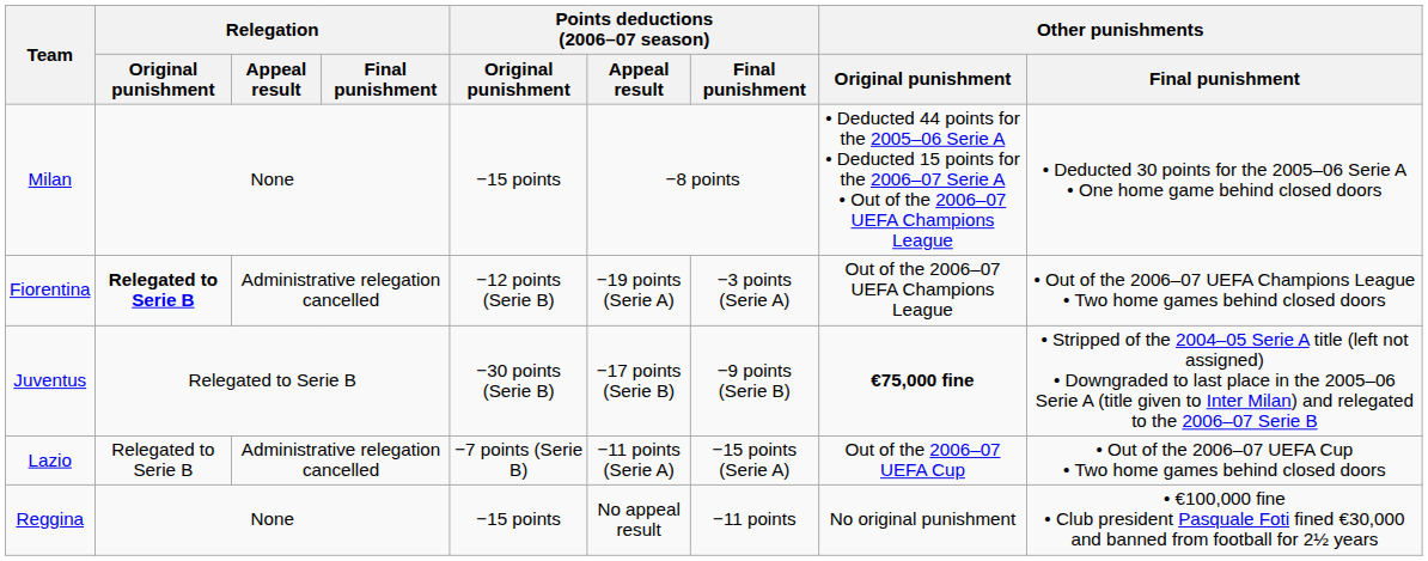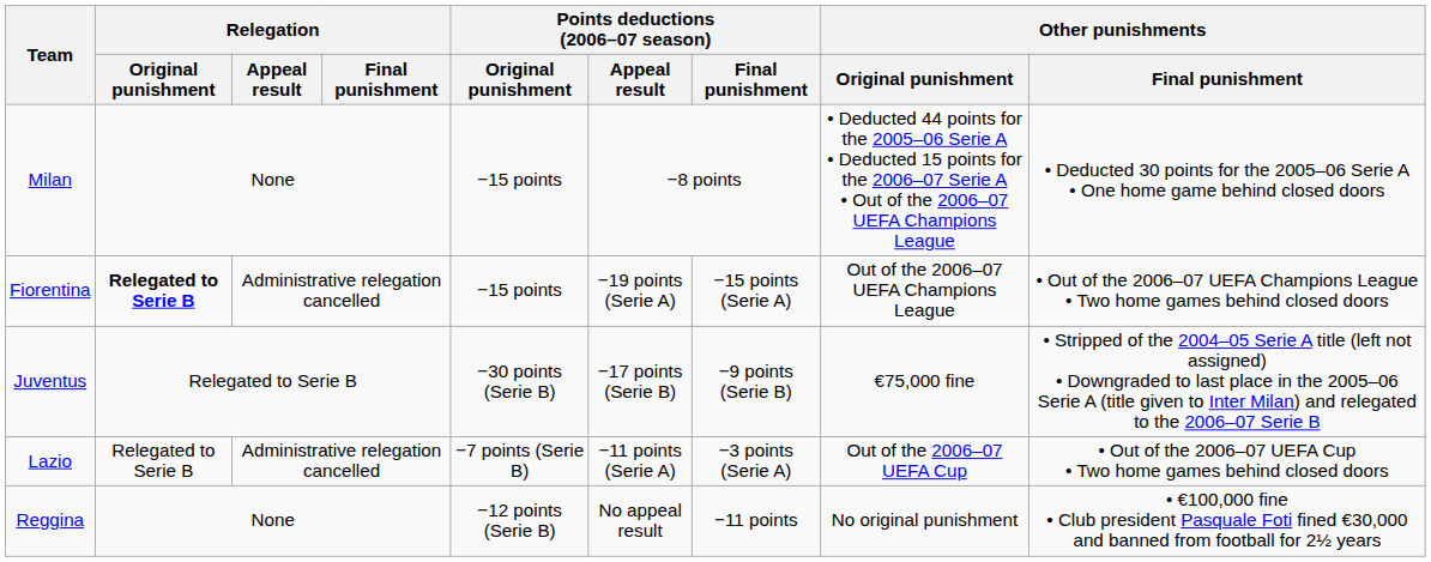 <table class="wikitable" style="text-align: center;">
 <tr>
 <th rowspan="2">Team</th>
 <th colspan="3">Relegation</th>
 <th colspan="3">Points deductions<br>(2006–07 season)</th>
 <th colspan="2">Other punishments</th>
 </tr>
 <tr>
 <th>Original punishment</th>
 <th>Appeal result</th>
 <th>Final punishment</th>
 <th>Original punishment</th>
 <th>Appeal result</th>
 <th>Final punishment</th>
 <th>Original punishment</th>
 <th>Final punishment</th>
 </tr>
 <tr>
 <td><a href='#'>Milan</a></td>
 <td colspan="3">None</td>
 <td>−15 points</td>
 <td colspan="2">−8 points</td>
 <td>• Deducted 44 points for the <a href='#'>2005–06 Serie A</a><br>• Deducted 15 points for the <a href='#'>2006–07 Serie A</a><br>• Out of the <a href='#'>2006–07 UEFA Champions League</a></td>
 <td>• Deducted 30 points for the 2005–06 Serie A<br>• One home game behind closed doors</td>
 </tr>
 <tr>
 <td><a href='#'>Fiorentina</a></td>
 <td><strong>Relegated to <a href='#'>Serie B</a></strong></td>
 <td colspan="2">Administrative relegation cancelled</td>
-<td>−12 points<br>(Serie B)</td>
+<td>−15 points</td>
 <td>−19 points<br>(Serie A)</td>
-<td>−3 points (Serie A)</td>
+<td>−15 points<br>(Serie A)</td>
 <td>Out of the 2006–07 UEFA Champions League</td>
 <td>• Out of the 2006–07 UEFA Champions League<br>• Two home games behind closed doors</td>
 </tr>
 <tr>
 <td><a href='#'>Juventus</a></td>
 <td colspan="3">Relegated to Serie B</td>
 <td>−30 points<br>(Serie B)</td>
 <td>−17 points<br>(Serie B)</td>
 <td>−9 points<br>(Serie B)</td>
-<td><strong>€75,000 fine</strong></td>
+<td>€75,000 fine</td>
 <td>• Stripped of the <a href='#'>2004–05 Serie A</a> title (left not assigned)<br>• Downgraded to last place in the 2005–06 Serie A (title given to <a href='#'>Inter Milan</a>) and relegated to the <a href='#'>2006–07 Serie B</a></td>
 </tr>
 <tr>
 <td><a href='#'>Lazio</a></td>
 <td>Relegated to Serie B</td>
 <td colspan="2">Administrative relegation cancelled</td>
 <td>−7 points (Serie B)</td>
 <td>−11 points (Serie A)</td>
-<td>−15 points<br>(Serie A)</td>
+<td>−3 points (Serie A)</td>
 <td>Out of the <a href='#'>2006–07 UEFA Cup</a></td>
 <td>• Out of the 2006–07 UEFA Cup<br>• Two home games behind closed doors</td>
 </tr>
 <tr>
 <td><a href='#'>Reggina</a></td>
 <td colspan="3">None</td>
-<td>−15 points</td>
+<td>−12 points<br>(Serie B)</td>
 <td>No appeal result</td>
 <td>−11 points</td>
 <td>No original punishment</td>
 <td>• €100,000 fine<br>• Club president <a href='#'>Pasquale Foti</a> fined €30,000 and banned from football for 2½ years</td>
 </tr>
 </table>
